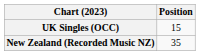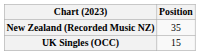 <table class="wikitable sortable plainrowheaders" style="text-align:center">
 <tr>
 <th scope="col">Chart (2023)</th>
 <th scope="col">Position</th>
 </tr>
 <tr>
+<th scope="row">New Zealand (Recorded Music NZ)</th>
+<td>35</td>
+</tr>
+<tr>
 <th scope="row">UK Singles (OCC)</th>
 <td>15</td>
 </tr>
-<tr>
-<th scope="row">New Zealand (Recorded Music NZ)</th>
-<td>35</td>
-</tr>
 </table>
